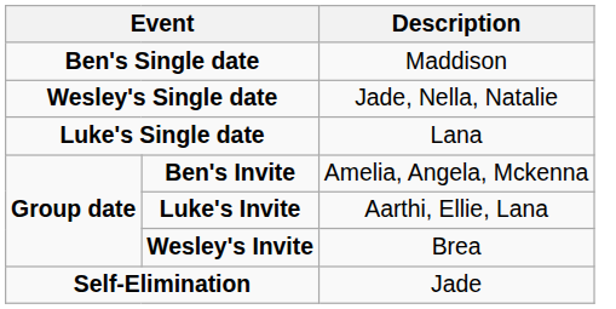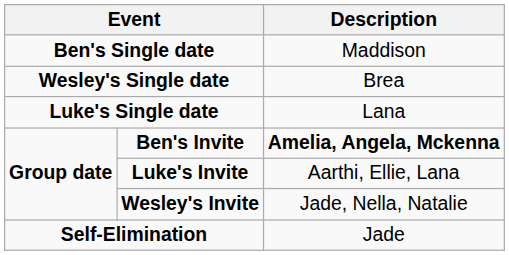 <table class="wikitable sortable" style="text-align:center;">
 <tr>
 <th colspan="2">Event</th>
 <th>Description</th>
 </tr>
 <tr>
 <td colspan="2"><strong>Ben's Single date</strong></td>
 <td>Maddison</td>
 </tr>
 <tr>
 <td colspan="2"><strong>Wesley's Single date</strong></td>
-<td>Jade, Nella, Natalie</td>
+<td>Brea</td>
 </tr>
 <tr>
 <td colspan="2"><strong>Luke's Single date</strong></td>
 <td>Lana</td>
 </tr>
 <tr>
 <td rowspan="3"><strong>Group date</strong></td>
 <td><strong>Ben's Invite</strong></td>
-<td>Amelia, Angela, Mckenna</td>
+<td><strong>Amelia, Angela, Mckenna</strong></td>
 </tr>
 <tr>
 <td><strong>Luke's Invite</strong></td>
 <td>Aarthi, Ellie, Lana</td>
 </tr>
 <tr>
 <td><strong>Wesley's Invite</strong></td>
-<td>Brea</td>
+<td>Jade, Nella, Natalie</td>
 </tr>
 <tr>
 <td colspan="2"><strong>Self-Elimination</strong></td>
 <td>Jade</td>
 </tr>
 </table>
